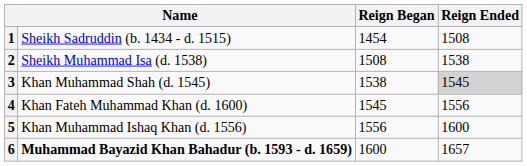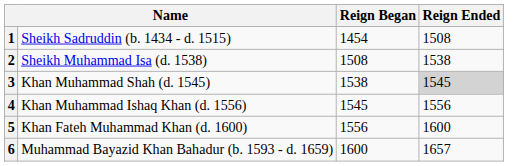 <table class="wikitable">
 <tr>
 <th colspan =2>Name</th>
 <th>Reign Began</th>
 <th>Reign Ended</th>
 </tr>
 <tr>
 <th>1</th>
 <td><a href='#'>Sheikh Sadruddin</a> (b. 1434 - d. 1515)</td>
 <td>1454</td>
 <td>1508</td>
 </tr>
 <tr>
 <th>2</th>
 <td><a href='#'>Sheikh Muhammad Isa</a> (d. 1538)</td>
 <td>1508</td>
 <td>1538</td>
 </tr>
 <tr>
 <th>3</th>
 <td>Khan Muhammad Shah (d. 1545)</td>
 <td>1538</td>
 <td style="background: lightgrey;">1545</td>
 </tr>
 <tr>
 <th>4</th>
-<td>Khan Fateh Muhammad Khan (d. 1600)</td>
+<td>Khan Muhammad Ishaq Khan (d. 1556)</td>
 <td>1545</td>
 <td>1556</td>
 </tr>
 <tr>
 <th>5</th>
-<td>Khan Muhammad Ishaq Khan (d. 1556)</td>
+<td>Khan Fateh Muhammad Khan (d. 1600)</td>
 <td>1556</td>
 <td>1600</td>
 </tr>
 <tr>
 <th>6</th>
-<td><strong>Muhammad Bayazid Khan Bahadur (b. 1593 - d. 1659)</strong></td>
+<td>Muhammad Bayazid Khan Bahadur (b. 1593 - d. 1659)</td>
 <td>1600</td>
 <td>1657</td>
 </tr>
 </table>
